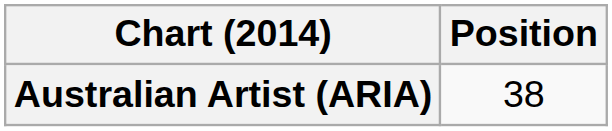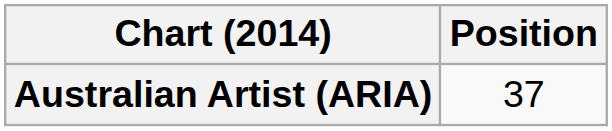 <table class="wikitable plainrowheaders">
 <tr>
 <th>Chart (2014)</th>
 <th>Position</th>
 </tr>
 <tr>
 <th scope="row">Australian Artist (ARIA)</th>
-<td align="center">38</td>
+<td align="center">37</td>
 </tr>
 </table>
